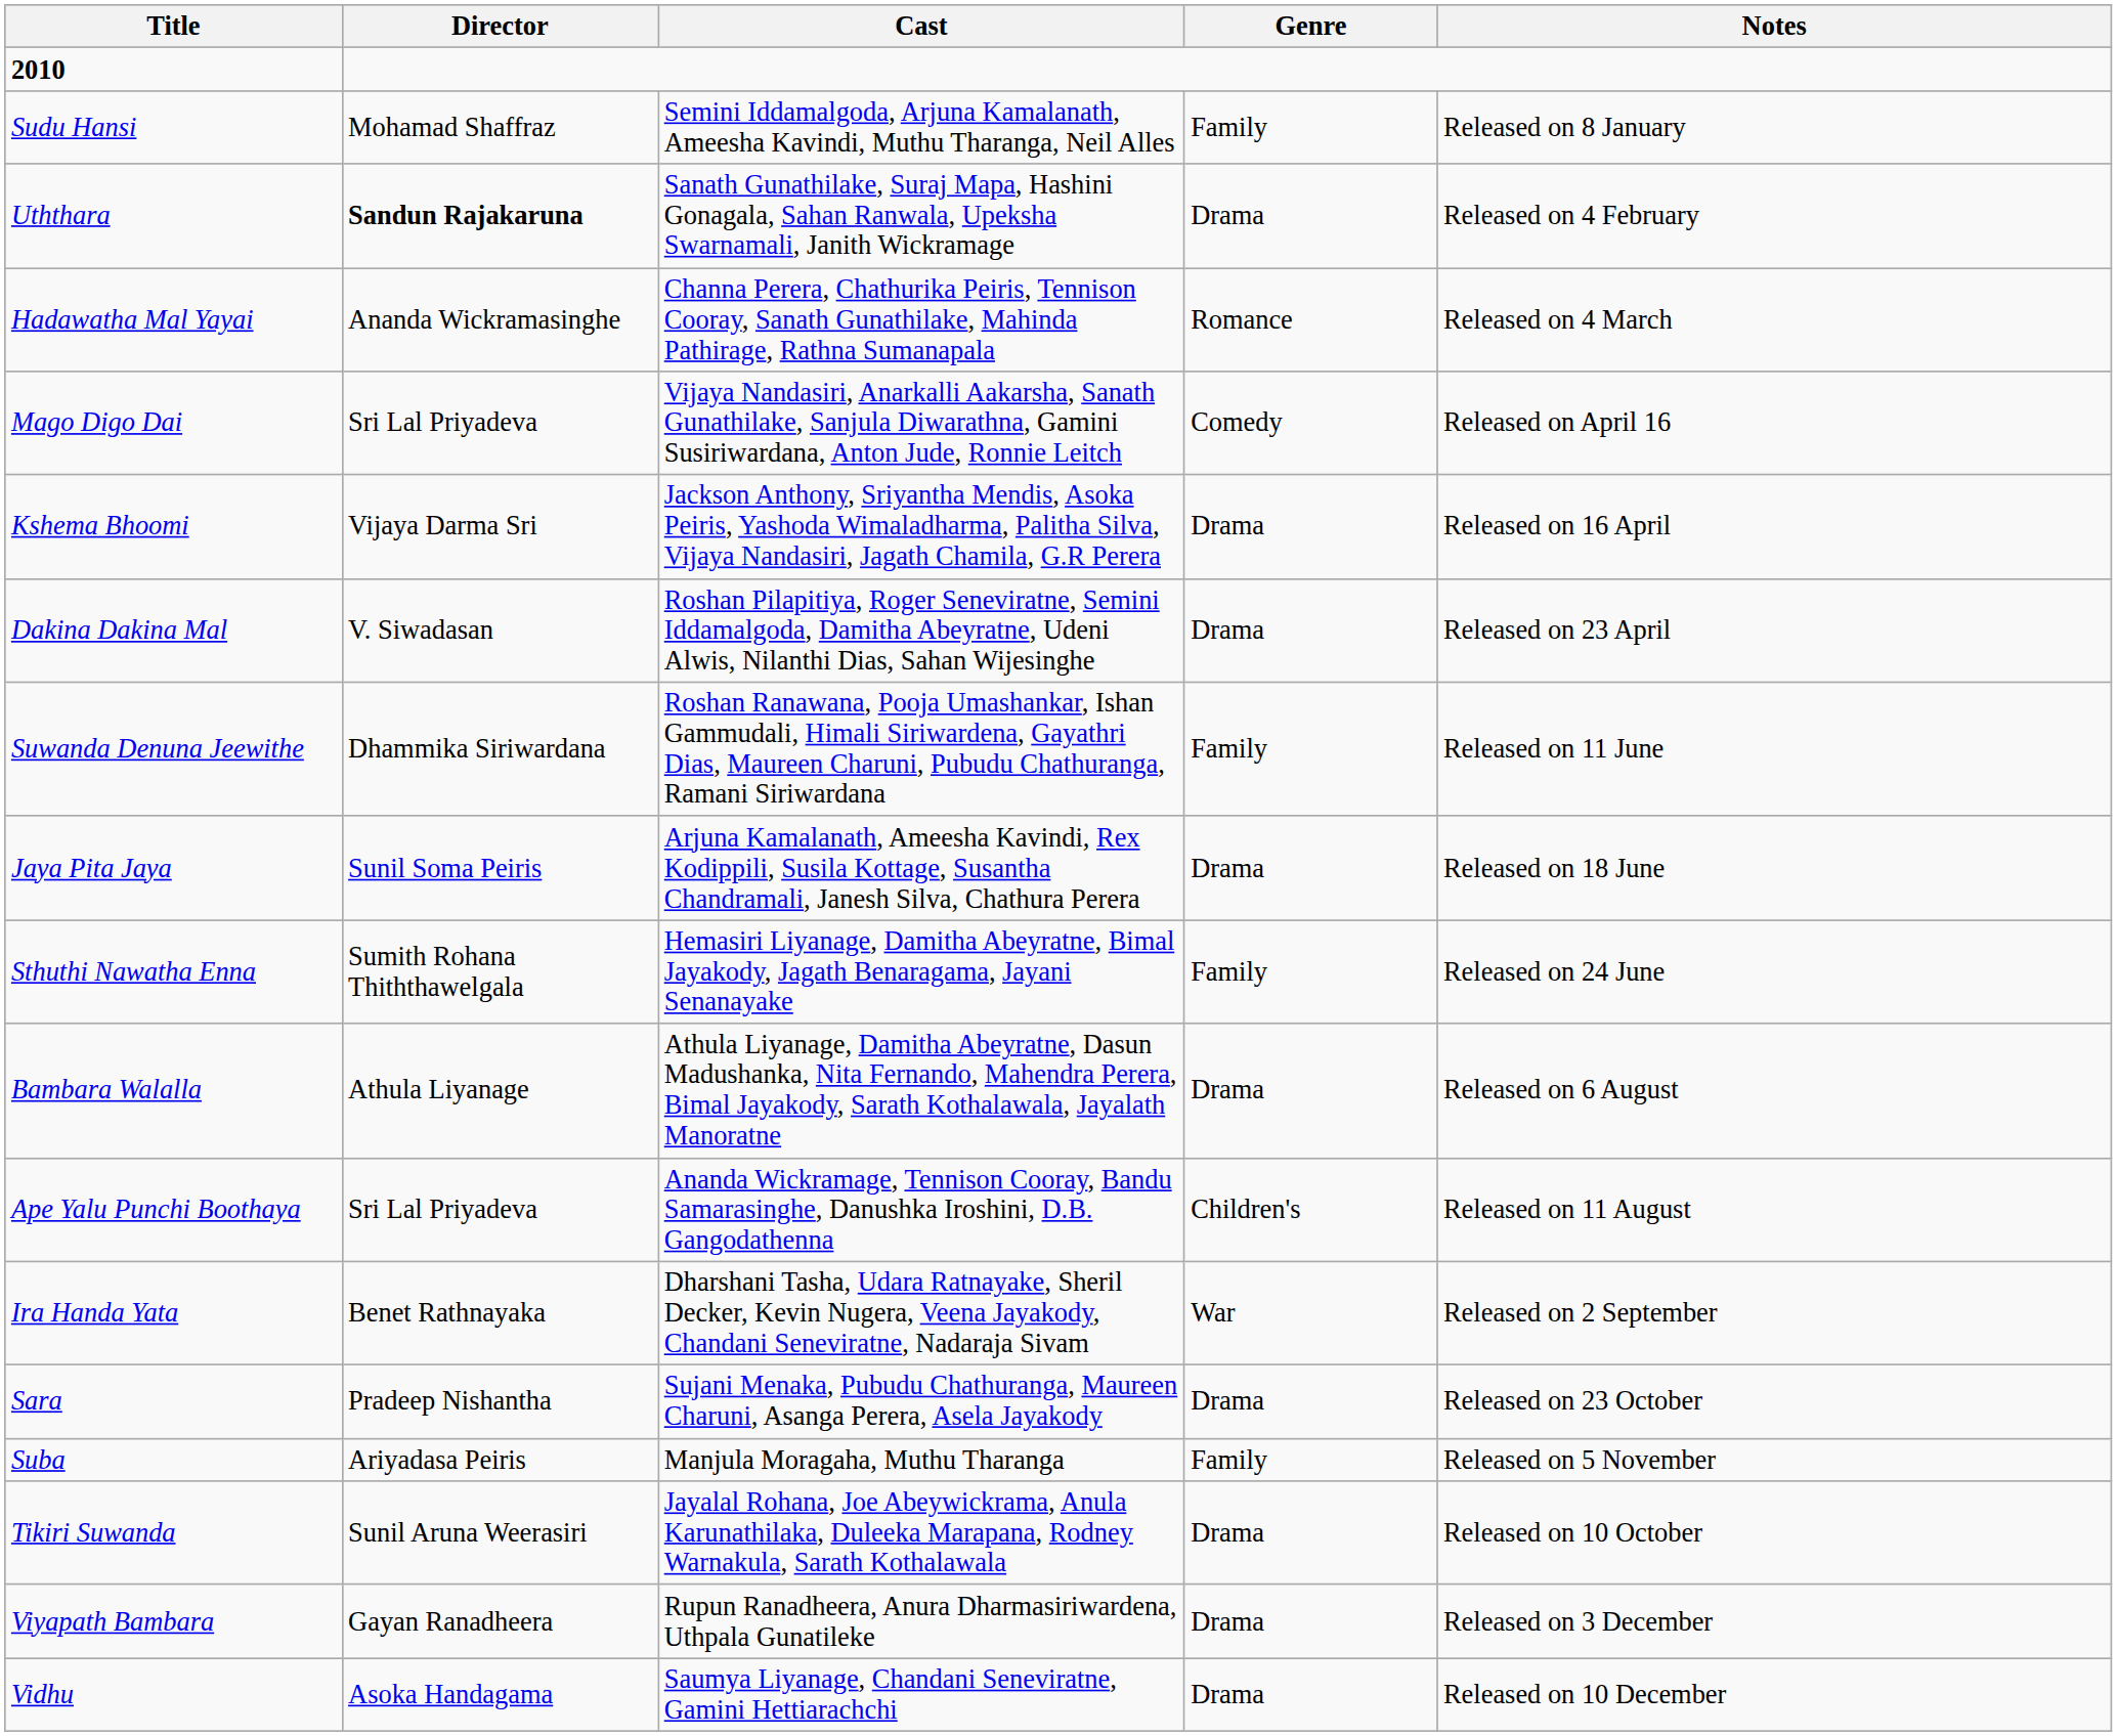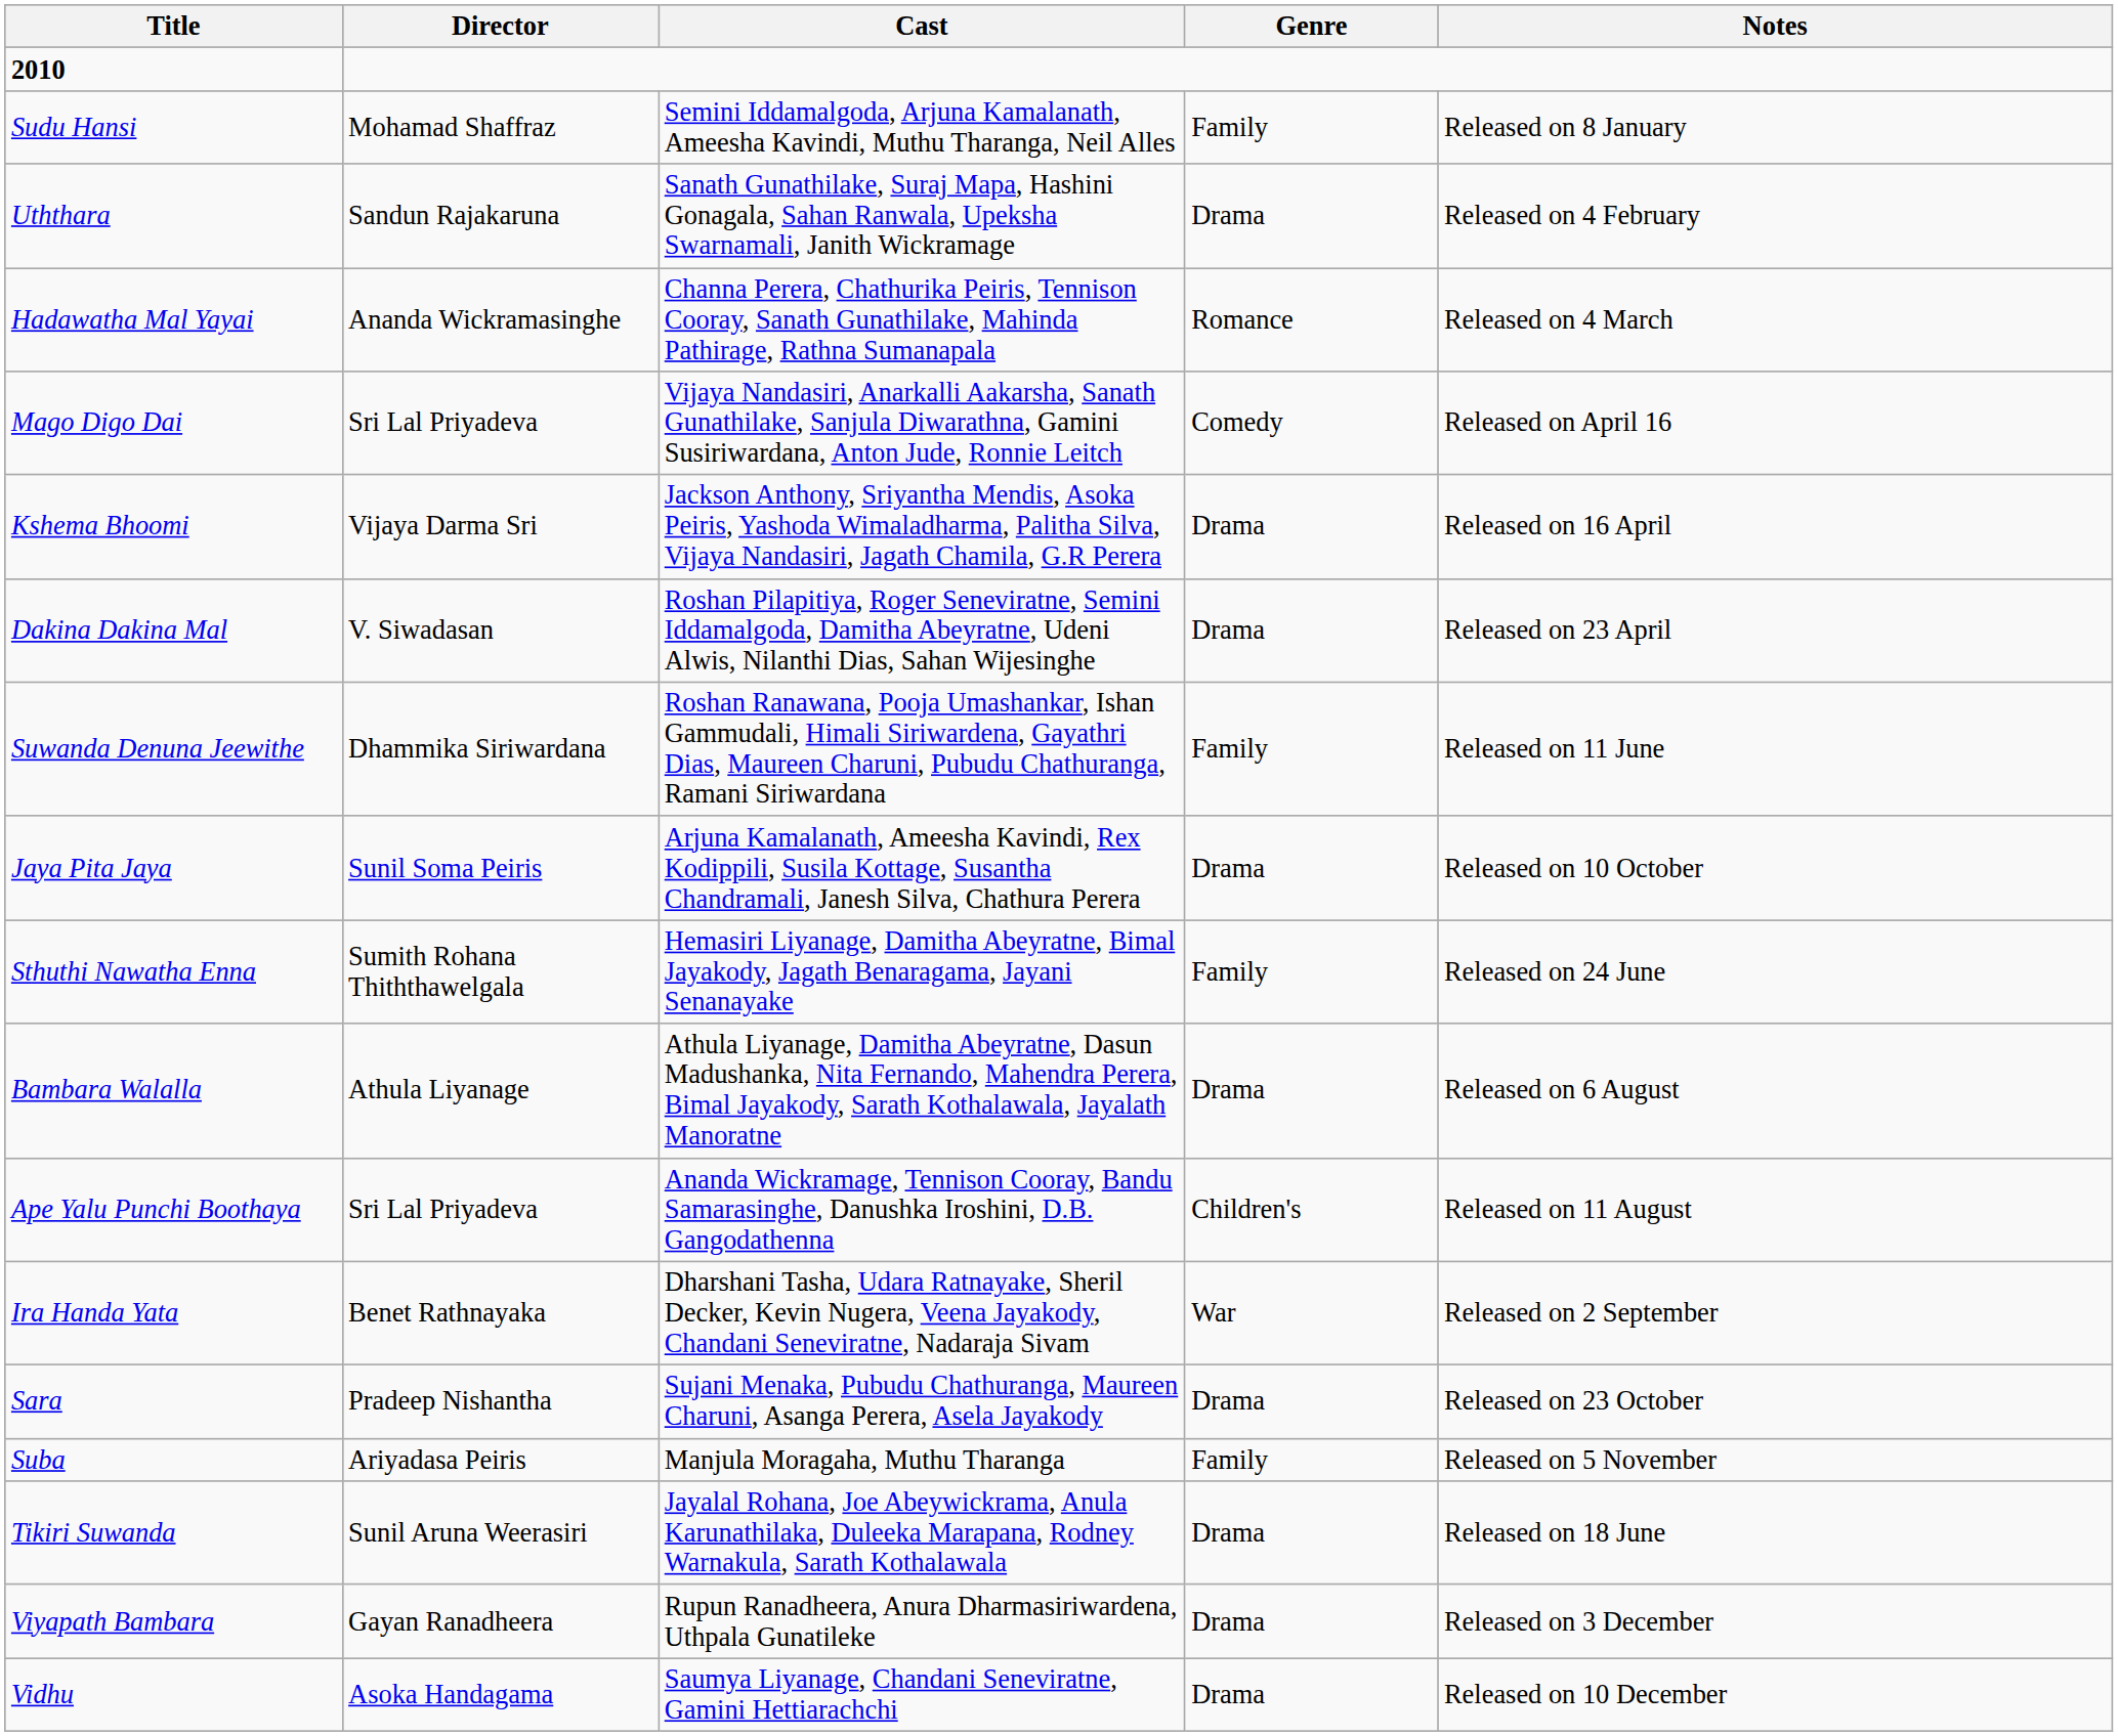 <table class="wikitable">
 <tr>
 <th width=16%>Title</th>
 <th width=15%>Director</th>
 <th width=25%>Cast</th>
 <th width=12%>Genre</th>
 <th width=32%>Notes</th>
 </tr>
 <tr>
 <td><strong>2010</strong></td>
 </tr>
 <tr>
 <td><em><a href='#'>Sudu Hansi</a></em></td>
 <td>Mohamad Shaffraz</td>
 <td><a href='#'>Semini Iddamalgoda</a>, <a href='#'>Arjuna Kamalanath</a>, Ameesha Kavindi, Muthu Tharanga, Neil Alles</td>
 <td>Family</td>
 <td>Released on 8 January</td>
 </tr>
 <tr>
 <td><em><a href='#'>Uththara</a></em></td>
-<td><strong>Sandun Rajakaruna</strong></td>
+<td>Sandun Rajakaruna</td>
 <td><a href='#'>Sanath Gunathilake</a>, <a href='#'>Suraj Mapa</a>, Hashini Gonagala, <a href='#'>Sahan Ranwala</a>, <a href='#'>Upeksha Swarnamali</a>, Janith Wickramage</td>
 <td>Drama</td>
 <td>Released on 4 February</td>
 </tr>
 <tr>
 <td><em><a href='#'>Hadawatha Mal Yayai</a></em></td>
 <td>Ananda Wickramasinghe</td>
 <td><a href='#'>Channa Perera</a>, <a href='#'>Chathurika Peiris</a>, <a href='#'>Tennison Cooray</a>, <a href='#'>Sanath Gunathilake</a>, <a href='#'>Mahinda Pathirage</a>, <a href='#'>Rathna Sumanapala</a></td>
 <td>Romance</td>
 <td>Released on 4 March</td>
 </tr>
 <tr>
 <td><em><a href='#'>Mago Digo Dai</a></em></td>
 <td>Sri Lal Priyadeva</td>
 <td><a href='#'>Vijaya Nandasiri</a>, <a href='#'>Anarkalli Aakarsha</a>, <a href='#'>Sanath Gunathilake</a>, <a href='#'>Sanjula Diwarathna</a>,  Gamini Susiriwardana, <a href='#'>Anton Jude</a>, <a href='#'>Ronnie Leitch</a></td>
 <td>Comedy</td>
 <td>Released on April 16</td>
 </tr>
 <tr>
 <td><em><a href='#'>Kshema Bhoomi</a></em></td>
 <td>Vijaya Darma Sri</td>
 <td><a href='#'>Jackson Anthony</a>, <a href='#'>Sriyantha Mendis</a>, <a href='#'>Asoka Peiris</a>, <a href='#'>Yashoda Wimaladharma</a>, <a href='#'>Palitha Silva</a>, <a href='#'>Vijaya Nandasiri</a>, <a href='#'>Jagath Chamila</a>, <a href='#'>G.R Perera</a></td>
 <td>Drama</td>
 <td>Released on 16 April</td>
 </tr>
 <tr>
 <td><em><a href='#'>Dakina Dakina Mal</a></em></td>
 <td>V. Siwadasan</td>
 <td><a href='#'>Roshan Pilapitiya</a>, <a href='#'>Roger Seneviratne</a>, <a href='#'>Semini Iddamalgoda</a>, <a href='#'>Damitha Abeyratne</a>, Udeni Alwis, Nilanthi Dias, Sahan Wijesinghe</td>
 <td>Drama</td>
 <td>Released on 23 April</td>
 </tr>
 <tr>
 <td><em><a href='#'>Suwanda Denuna Jeewithe</a></em></td>
 <td>Dhammika Siriwardana</td>
 <td><a href='#'>Roshan Ranawana</a>, <a href='#'>Pooja Umashankar</a>, Ishan Gammudali, <a href='#'>Himali Siriwardena</a>, <a href='#'>Gayathri Dias</a>, <a href='#'>Maureen Charuni</a>, <a href='#'>Pubudu Chathuranga</a>, Ramani Siriwardana</td>
 <td>Family</td>
 <td>Released on 11 June</td>
 </tr>
 <tr>
 <td><em><a href='#'>Jaya Pita Jaya</a></em></td>
 <td><a href='#'>Sunil Soma Peiris</a></td>
 <td><a href='#'>Arjuna Kamalanath</a>, Ameesha Kavindi, <a href='#'>Rex Kodippili</a>, <a href='#'>Susila Kottage</a>, <a href='#'>Susantha Chandramali</a>, Janesh Silva, Chathura Perera</td>
 <td>Drama</td>
-<td>Released on 18 June</td>
+<td>Released on 10 October</td>
 </tr>
 <tr>
 <td><em><a href='#'>Sthuthi Nawatha Enna</a></em></td>
 <td>Sumith Rohana Thiththawelgala</td>
 <td><a href='#'>Hemasiri Liyanage</a>, <a href='#'>Damitha Abeyratne</a>, <a href='#'>Bimal Jayakody</a>, <a href='#'>Jagath Benaragama</a>, <a href='#'>Jayani Senanayake</a></td>
 <td>Family</td>
 <td>Released on 24 June</td>
 </tr>
 <tr>
 <td><em><a href='#'>Bambara Walalla</a></em></td>
 <td>Athula Liyanage</td>
 <td>Athula Liyanage, <a href='#'>Damitha Abeyratne</a>, Dasun Madushanka, <a href='#'>Nita Fernando</a>, <a href='#'>Mahendra Perera</a>, <a href='#'>Bimal Jayakody</a>, <a href='#'>Sarath Kothalawala</a>, <a href='#'>Jayalath Manoratne</a></td>
 <td>Drama</td>
 <td>Released on 6 August</td>
 </tr>
 <tr>
 <td><em><a href='#'>Ape Yalu Punchi Boothaya</a></em></td>
 <td>Sri Lal Priyadeva</td>
 <td><a href='#'>Ananda Wickramage</a>, <a href='#'>Tennison Cooray</a>, <a href='#'>Bandu Samarasinghe</a>, Danushka Iroshini, <a href='#'>D.B. Gangodathenna</a></td>
 <td>Children's</td>
 <td>Released on 11 August</td>
 </tr>
 <tr>
 <td><em><a href='#'>Ira Handa Yata</a></em></td>
 <td>Benet Rathnayaka</td>
 <td>Dharshani Tasha, <a href='#'>Udara Ratnayake</a>, Sheril Decker, Kevin Nugera, <a href='#'>Veena Jayakody</a>, <a href='#'>Chandani Seneviratne</a>, Nadaraja Sivam</td>
 <td>War</td>
 <td>Released on 2 September</td>
 </tr>
 <tr>
 <td><em><a href='#'>Sara</a></em></td>
 <td>Pradeep Nishantha</td>
 <td><a href='#'>Sujani Menaka</a>, <a href='#'>Pubudu Chathuranga</a>, <a href='#'>Maureen Charuni</a>, Asanga Perera, <a href='#'>Asela Jayakody</a></td>
 <td>Drama</td>
 <td>Released on 23 October</td>
 </tr>
 <tr>
 <td><em><a href='#'>Suba</a></em></td>
 <td>Ariyadasa Peiris</td>
 <td>Manjula Moragaha, Muthu Tharanga</td>
 <td>Family</td>
 <td>Released on 5 November</td>
 </tr>
 <tr>
 <td><em><a href='#'>Tikiri Suwanda</a></em></td>
 <td>Sunil Aruna Weerasiri</td>
 <td><a href='#'>Jayalal Rohana</a>, <a href='#'>Joe Abeywickrama</a>, <a href='#'>Anula Karunathilaka</a>, <a href='#'>Duleeka Marapana</a>, <a href='#'>Rodney Warnakula</a>, <a href='#'>Sarath Kothalawala</a></td>
 <td>Drama</td>
-<td>Released on 10 October</td>
+<td>Released on 18 June</td>
 </tr>
 <tr>
 <td><em><a href='#'>Viyapath Bambara</a></em></td>
 <td>Gayan Ranadheera</td>
 <td>Rupun Ranadheera, Anura Dharmasiriwardena, Uthpala Gunatileke</td>
 <td>Drama</td>
 <td>Released on 3 December</td>
 </tr>
 <tr>
 <td><em><a href='#'>Vidhu</a></em></td>
 <td><a href='#'>Asoka Handagama</a></td>
 <td><a href='#'>Saumya Liyanage</a>, <a href='#'>Chandani Seneviratne</a>, <a href='#'>Gamini Hettiarachchi</a></td>
 <td>Drama</td>
 <td>Released on 10 December</td>
 </tr>
 </table>
